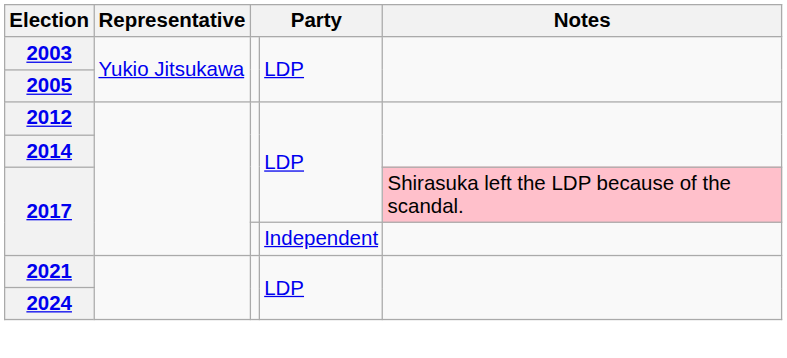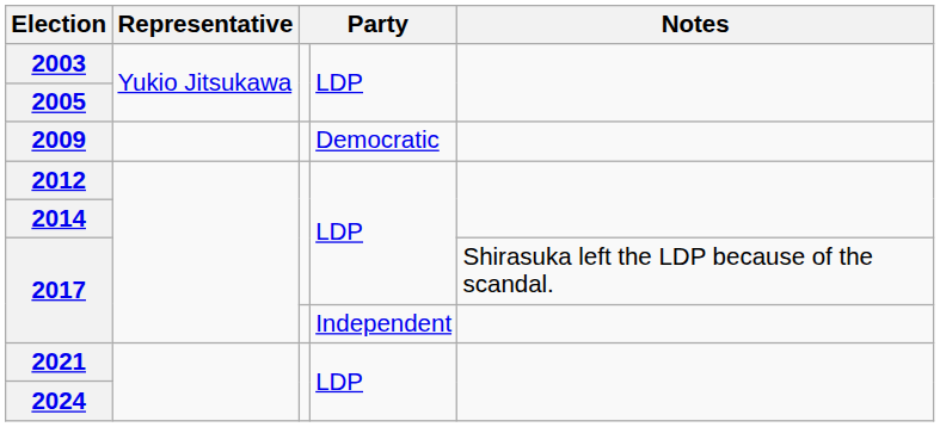 <table class=wikitable>
 <tr valign=bottom>
 <th>Election</th>
 <th>Representative</th>
 <th colspan=2>Party</th>
 <th>Notes</th>
 </tr>
 <tr>
 <th><a href='#'>2003</a></th>
 <td rowspan=2><a href='#'>Yukio Jitsukawa</a></td>
 <td rowspan=2 bgcolor=></td>
 <td rowspan=2><a href='#'>LDP</a></td>
 <td rowspan=2></td>
 </tr>
 <tr>
 <th><a href='#'>2005</a></th>
 </tr>
 <tr>
+<th><a href='#'>2009</a></th>
+<td></td>
+<td bgcolor=></td>
+<td><a href='#'>Democratic</a></td>
+<td></td>
+</tr>
+<tr>
 <th><a href='#'>2012</a></th>
 <td rowspan=4></td>
 <td rowspan=3 bgcolor=></td>
 <td rowspan=3><a href='#'>LDP</a></td>
 <td rowspan=2></td>
 </tr>
 <tr>
 <th><a href='#'>2014</a></th>
 </tr>
 <tr>
 <th rowspan=2><a href='#'>2017</a></th>
-<td style="background: pink;">Shirasuka left the LDP because of the scandal.</td>
+<td>Shirasuka left the LDP because of the scandal.</td>
 </tr>
 <tr>
 <td bgcolor=></td>
 <td><a href='#'>Independent</a></td>
 <td></td>
 </tr>
 <tr>
 <th><a href='#'>2021</a></th>
 <td rowspan=2></td>
 <td rowspan=2 bgcolor=></td>
 <td rowspan=2><a href='#'>LDP</a></td>
 <td rowspan=2></td>
 </tr>
 <tr>
 <th><a href='#'>2024</a></th>
 </tr>
 </table>
